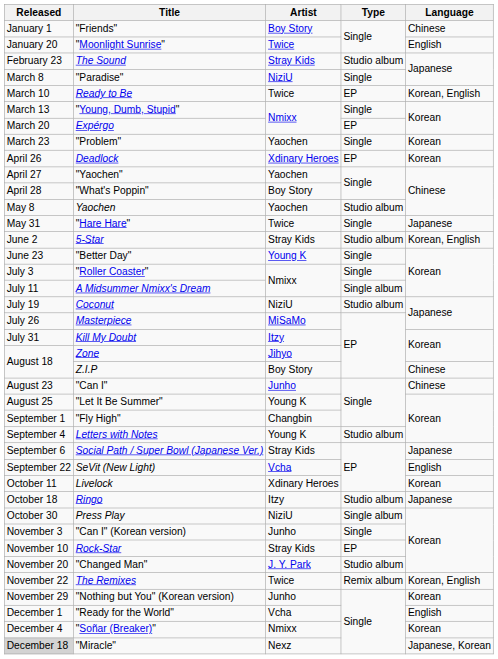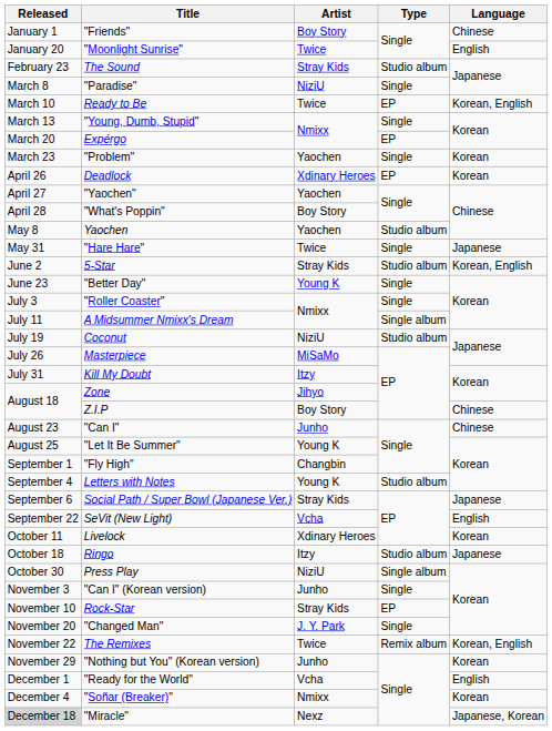 <table class="wikitable plainrowheaders">
 <tr>
 <th scope="col">Released</th>
 <th scope="col">Title</th>
 <th scope="col">Artist</th>
 <th scope="col">Type</th>
 <th scope="col">Language</th>
 </tr>
 <tr>
 <td>January 1</td>
 <td>"Friends"</td>
 <td><a href='#'>Boy Story</a></td>
 <td rowspan="2">Single</td>
 <td>Chinese</td>
 </tr>
 <tr>
 <td>January 20</td>
 <td>"<a href='#'>Moonlight Sunrise</a>"</td>
 <td><a href='#'>Twice</a></td>
 <td>English</td>
 </tr>
 <tr>
 <td>February 23</td>
 <td><em><a href='#'>The Sound</a></em></td>
 <td><a href='#'>Stray Kids</a></td>
 <td>Studio album</td>
 <td rowspan="2">Japanese</td>
 </tr>
 <tr>
 <td>March 8</td>
 <td>"Paradise"</td>
 <td><a href='#'>NiziU</a></td>
 <td>Single</td>
 </tr>
 <tr>
 <td>March 10</td>
 <td><em><a href='#'>Ready to Be</a></em></td>
 <td>Twice</td>
 <td>EP</td>
 <td>Korean, English</td>
 </tr>
 <tr>
 <td>March 13</td>
 <td>"<a href='#'>Young, Dumb, Stupid</a>"</td>
 <td rowspan="2"><a href='#'>Nmixx</a></td>
 <td>Single</td>
 <td rowspan="2">Korean</td>
 </tr>
 <tr>
 <td>March 20</td>
 <td><em><a href='#'>Expérgo</a></em></td>
 <td>EP</td>
 </tr>
 <tr>
 <td>March 23</td>
 <td>"Problem"</td>
 <td>Yaochen</td>
 <td>Single</td>
 <td>Korean</td>
 </tr>
 <tr>
 <td>April 26</td>
 <td><em><a href='#'>Deadlock</a></em></td>
 <td><a href='#'>Xdinary Heroes</a></td>
 <td>EP</td>
 <td>Korean</td>
 </tr>
 <tr>
 <td>April 27</td>
 <td>"Yaochen"</td>
 <td>Yaochen</td>
 <td rowspan="2">Single</td>
 <td rowspan="3">Chinese</td>
 </tr>
 <tr>
 <td>April 28</td>
 <td>"What's Poppin"</td>
 <td>Boy Story</td>
 </tr>
 <tr>
 <td>May 8</td>
 <td><em>Yaochen</em></td>
 <td>Yaochen</td>
 <td>Studio album</td>
 </tr>
 <tr>
 <td>May 31</td>
 <td>"<a href='#'>Hare Hare</a>"</td>
 <td>Twice</td>
 <td>Single</td>
 <td>Japanese</td>
 </tr>
 <tr>
 <td>June 2</td>
 <td><em><a href='#'>5-Star</a></em></td>
 <td>Stray Kids</td>
 <td>Studio album</td>
 <td>Korean, English</td>
 </tr>
 <tr>
 <td>June 23</td>
 <td>"Better Day"</td>
 <td><a href='#'>Young K</a></td>
 <td>Single</td>
 <td rowspan="3">Korean</td>
 </tr>
 <tr>
 <td>July 3</td>
 <td>"<a href='#'>Roller Coaster</a>"</td>
 <td rowspan="2">Nmixx</td>
 <td>Single</td>
 </tr>
 <tr>
 <td>July 11</td>
 <td><em><a href='#'>A Midsummer Nmixx's Dream</a></em></td>
 <td>Single album</td>
 </tr>
 <tr>
 <td>July 19</td>
 <td><em><a href='#'>Coconut</a></em></td>
 <td>NiziU</td>
 <td>Studio album</td>
 <td rowspan="2">Japanese</td>
 </tr>
 <tr>
 <td>July 26</td>
 <td><em><a href='#'>Masterpiece</a></em></td>
 <td><a href='#'>MiSaMo</a></td>
 <td rowspan="4">EP</td>
 </tr>
 <tr>
 <td>July 31</td>
 <td><em><a href='#'>Kill My Doubt</a></em></td>
 <td><a href='#'>Itzy</a></td>
 <td rowspan="2">Korean</td>
 </tr>
 <tr>
 <td rowspan="2">August 18</td>
 <td><em><a href='#'>Zone</a></em></td>
 <td><a href='#'>Jihyo</a></td>
 </tr>
 <tr>
 <td><em>Z.I.P</em></td>
 <td>Boy Story</td>
 <td>Chinese</td>
 </tr>
 <tr>
 <td>August 23</td>
 <td>"Can I"</td>
 <td><a href='#'>Junho</a></td>
 <td rowspan="3">Single</td>
 <td>Chinese</td>
 </tr>
 <tr>
 <td>August 25</td>
 <td>"Let It Be Summer"</td>
 <td>Young K</td>
 <td rowspan="3">Korean</td>
 </tr>
 <tr>
 <td>September 1</td>
 <td>"Fly High"</td>
 <td>Changbin</td>
 </tr>
 <tr>
 <td>September 4</td>
 <td><em><a href='#'>Letters with Notes</a></em></td>
 <td>Young K</td>
 <td>Studio album</td>
 </tr>
 <tr>
 <td>September 6</td>
 <td><em><a href='#'>Social Path / Super Bowl (Japanese Ver.)</a></em></td>
 <td>Stray Kids</td>
 <td rowspan="3">EP</td>
 <td>Japanese</td>
 </tr>
 <tr>
 <td>September 22</td>
 <td><em>SeVit (New Light)</em></td>
 <td><a href='#'>Vcha</a></td>
 <td>English</td>
 </tr>
 <tr>
 <td>October 11</td>
 <td><em>Livelock</em></td>
 <td>Xdinary Heroes</td>
 <td>Korean</td>
 </tr>
 <tr>
 <td>October 18</td>
 <td><em><a href='#'>Ringo</a></em></td>
 <td>Itzy</td>
 <td>Studio album</td>
 <td>Japanese</td>
 </tr>
 <tr>
 <td>October 30</td>
 <td><em>Press Play</em></td>
 <td>NiziU</td>
 <td>Single album</td>
 <td rowspan="4">Korean</td>
 </tr>
 <tr>
 <td>November 3</td>
 <td>"Can I" (Korean version)</td>
 <td>Junho</td>
 <td>Single</td>
 </tr>
 <tr>
 <td>November 10</td>
 <td><em><a href='#'>Rock-Star</a></em></td>
 <td>Stray Kids</td>
 <td>EP</td>
 </tr>
 <tr>
 <td>November 20</td>
 <td>"Changed Man"</td>
 <td><a href='#'>J. Y. Park</a></td>
-<td>Studio album</td>
+<td>Single</td>
 </tr>
 <tr>
 <td>November 22</td>
 <td><em><a href='#'>The Remixes</a></em></td>
 <td>Twice</td>
 <td>Remix album</td>
 <td>Korean, English</td>
 </tr>
 <tr>
 <td>November 29</td>
 <td>"Nothing but You" (Korean version)</td>
 <td>Junho</td>
 <td rowspan="4">Single</td>
 <td>Korean</td>
 </tr>
 <tr>
 <td>December 1</td>
 <td>"Ready for the World"</td>
 <td>Vcha</td>
 <td>English</td>
 </tr>
 <tr>
 <td>December 4</td>
 <td>"<a href='#'>Soñar (Breaker)</a>"</td>
 <td>Nmixx</td>
 <td>Korean</td>
 </tr>
 <tr>
 <td style="background: lightgrey;">December 18</td>
 <td>"Miracle"</td>
 <td>Nexz</td>
 <td>Japanese, Korean</td>
 </tr>
 </table>
